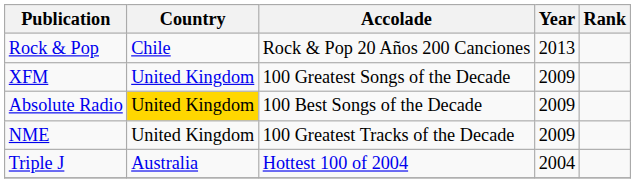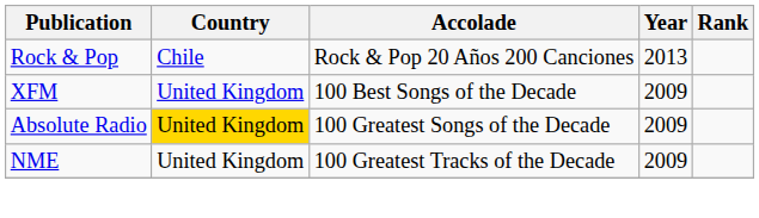 <table class="wikitable sortable">
 <tr>
 <th>Publication</th>
 <th>Country</th>
 <th>Accolade</th>
 <th>Year</th>
 <th>Rank</th>
 </tr>
 <tr>
 <td><a href='#'>Rock & Pop</a></td>
 <td><a href='#'>Chile</a></td>
 <td>Rock & Pop 20 Años 200 Canciones</td>
 <td>2013</td>
 <td></td>
 </tr>
 <tr>
 <td><a href='#'>XFM</a></td>
 <td><a href='#'>United Kingdom</a></td>
-<td>100 Greatest Songs of the Decade</td>
+<td>100 Best Songs of the Decade</td>
 <td>2009</td>
 <td></td>
 </tr>
 <tr>
 <td><a href='#'>Absolute Radio</a></td>
 <td style="background: gold;">United Kingdom</td>
-<td>100 Best Songs of the Decade</td>
+<td>100 Greatest Songs of the Decade</td>
 <td>2009</td>
 <td></td>
 </tr>
 <tr>
 <td><a href='#'>NME</a></td>
 <td>United Kingdom</td>
 <td>100 Greatest Tracks of the Decade</td>
 <td>2009</td>
 <td></td>
 </tr>
 <tr>
-<td><a href='#'>Triple J</a></td>
-<td><a href='#'>Australia</a></td>
-<td><a href='#'>Hottest 100 of 2004</a></td>
-<td>2004</td>
-<td></td>
-</tr>
-<tr>
 </tr>
 </table>
